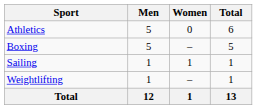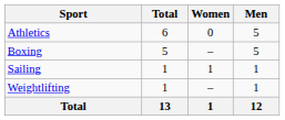 <table class="wikitable sortable" style="text-align:center;">
 <tr>
 <th width=180>Sport</th>
+<th width=55>Total</th>
+<th width=55>Women</th>
 <th width=55>Men</th>
-<th width=55>Women</th>
-<th width=55>Total</th>
 </tr>
 <tr>
 <td align=left><a href='#'>Athletics</a></td>
+<td>6</td>
+<td>0</td>
 <td>5</td>
-<td>0</td>
-<td>6</td>
 </tr>
 <tr>
 <td align=left><a href='#'>Boxing</a></td>
 <td>5</td>
 <td>–</td>
 <td>5</td>
 </tr>
 <tr>
 <td align=left><a href='#'>Sailing</a></td>
 <td>1</td>
 <td>1</td>
 <td>1</td>
 </tr>
 <tr>
 <td align=left><a href='#'>Weightlifting</a></td>
 <td>1</td>
 <td>–</td>
 <td>1</td>
 </tr>
 <tr>
 <th>Total</th>
+<th>13</th>
+<th>1</th>
 <th>12</th>
-<th>1</th>
-<th>13</th>
 </tr>
 </table>
